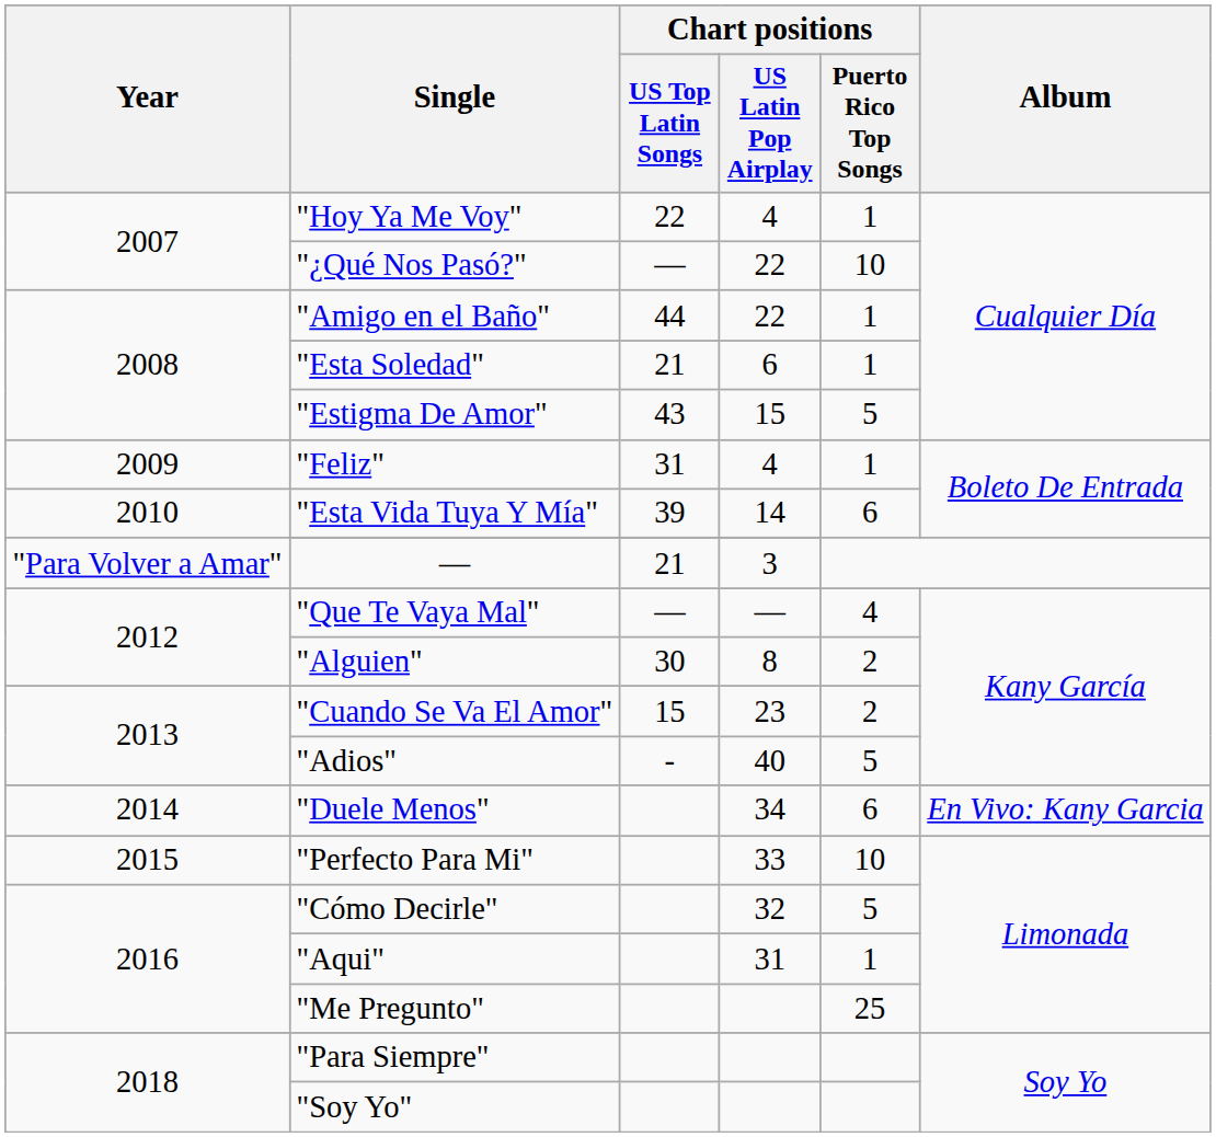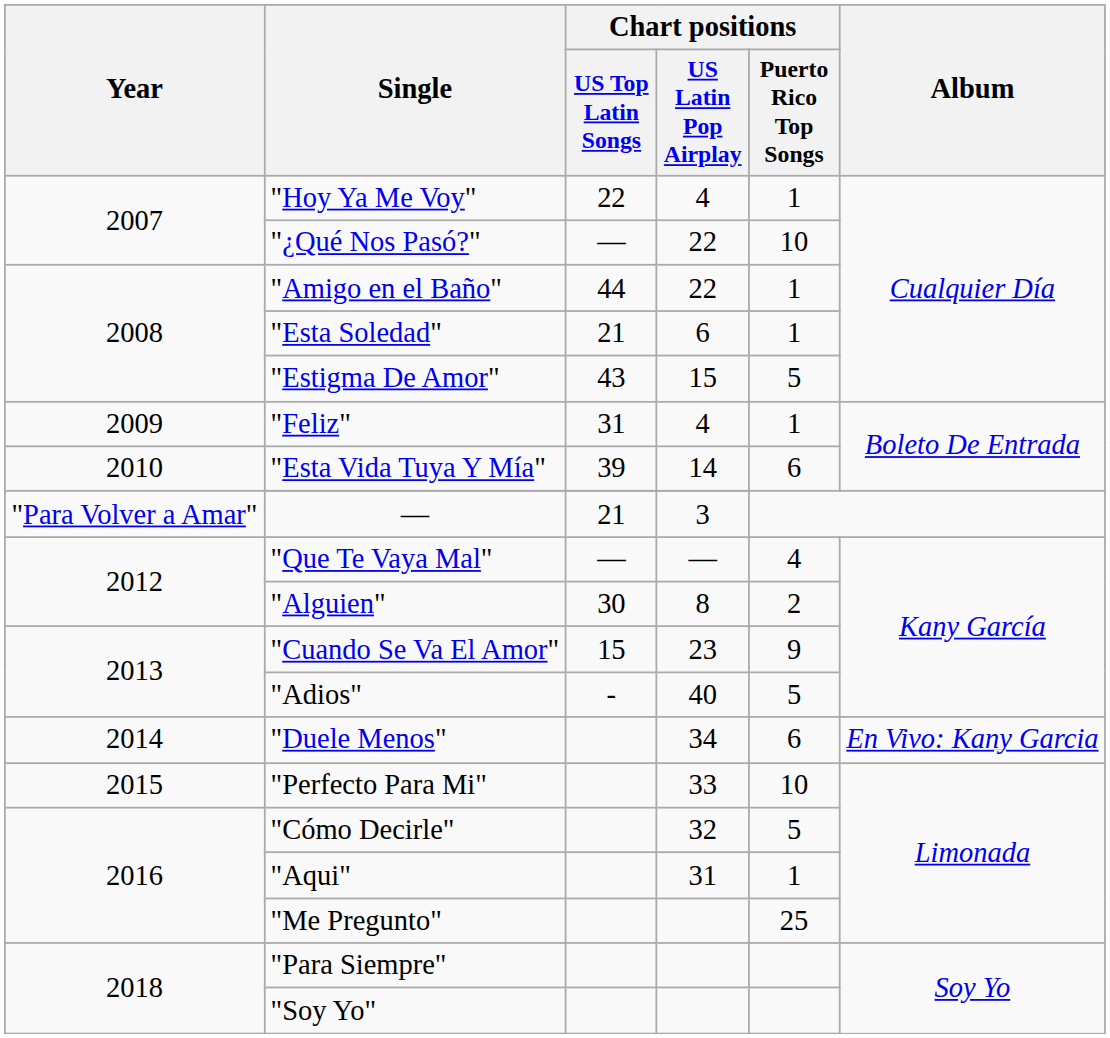 <table class="wikitable" style="text-align:center;">
 <tr>
 <th rowspan="2">Year</th>
 <th rowspan="2">Single</th>
 <th colspan="3">Chart positions</th>
 <th rowspan="2">Album</th>
 </tr>
 <tr style="font-size:smaller;">
 <th width="45"><a href='#'>US Top Latin Songs</a></th>
 <th width="45"><a href='#'>US Latin Pop Airplay</a></th>
 <th width="45">Puerto Rico Top Songs</th>
 </tr>
 <tr>
 <td rowspan="2">2007</td>
 <td align="left">"<a href='#'>Hoy Ya Me Voy</a>"</td>
 <td>22</td>
 <td>4</td>
 <td>1</td>
 <td align="Middle" rowspan="5"><em><a href='#'>Cualquier Día</a></em></td>
 </tr>
 <tr>
 <td align="left">"<a href='#'>¿Qué Nos Pasó?</a>"</td>
 <td>—</td>
 <td>22</td>
 <td>10</td>
 </tr>
 <tr>
 <td rowspan="3">2008</td>
 <td align="left">"<a href='#'>Amigo en el Baño</a>"</td>
 <td>44</td>
 <td>22</td>
 <td>1</td>
 </tr>
 <tr>
 <td align="left">"<a href='#'>Esta Soledad</a>"</td>
 <td>21</td>
 <td>6</td>
 <td>1</td>
 </tr>
 <tr>
 <td align="left">"<a href='#'>Estigma De Amor</a>"</td>
 <td>43</td>
 <td>15</td>
 <td>5</td>
 </tr>
 <tr>
 <td rowspan="1">2009</td>
 <td align="left">"<a href='#'>Feliz</a>"</td>
 <td>31</td>
 <td>4</td>
 <td>1</td>
 <td align="Middle" rowspan="3"><em><a href='#'>Boleto De Entrada</a></em></td>
 </tr>
 <tr>
 <td rowspan="2">2010</td>
 <td align="left">"<a href='#'>Esta Vida Tuya Y Mía</a>"</td>
 <td>39</td>
 <td>14</td>
 <td>6</td>
 </tr>
 <tr>
 </tr>
 <tr>
 <td align="left">"<a href='#'>Para Volver a Amar</a>"</td>
 <td>—</td>
 <td>21</td>
 <td>3</td>
 </tr>
 <tr>
 <td rowspan="2">2012</td>
 <td align="left">"<a href='#'>Que Te Vaya Mal</a>"</td>
 <td>—</td>
 <td>—</td>
 <td>4</td>
 <td align="Middle" rowspan="4"><em><a href='#'>Kany García</a></em></td>
 </tr>
 <tr>
 <td align="left">"<a href='#'>Alguien</a>"</td>
 <td>30</td>
 <td>8</td>
 <td>2</td>
 </tr>
 <tr>
 <td rowspan="2">2013</td>
 <td align="left">"<a href='#'>Cuando Se Va El Amor</a>"</td>
 <td>15</td>
 <td>23</td>
-<td>2</td>
+<td>9</td>
 </tr>
 <tr>
 <td align="left">"Adios"</td>
 <td>-</td>
 <td>40</td>
 <td>5</td>
 </tr>
 <tr>
 <td rowspan="1">2014</td>
 <td align="left">"<a href='#'>Duele Menos</a>"</td>
 <td></td>
 <td>34</td>
 <td>6</td>
 <td align="Middle" rowspan="1"><em><a href='#'>En Vivo: Kany Garcia</a></em></td>
 </tr>
 <tr>
 <td rowspan="1">2015</td>
 <td align="left">"Perfecto Para Mi"</td>
 <td></td>
 <td>33</td>
 <td>10</td>
 <td align="Middle" rowspan="4"><em><a href='#'>Limonada</a></em></td>
 </tr>
 <tr>
 <td rowspan="3">2016</td>
 <td align="left">"Cómo Decirle"</td>
 <td></td>
 <td>32</td>
 <td>5</td>
 </tr>
 <tr>
 <td align="left">"Aqui"</td>
 <td></td>
 <td>31</td>
 <td>1</td>
 </tr>
 <tr>
 <td align="left">"Me Pregunto"</td>
 <td></td>
 <td></td>
 <td>25</td>
 </tr>
 <tr>
 <td rowspan="2">2018</td>
 <td align="left">"Para Siempre"</td>
 <td></td>
 <td></td>
 <td></td>
 <td align="Middle" rowspan="4"><em><a href='#'>Soy Yo</a></em></td>
 </tr>
 <tr>
 <td align="left">"Soy Yo"</td>
 <td></td>
 <td></td>
 <td></td>
 </tr>
 <tr>
 </tr>
 </table>
